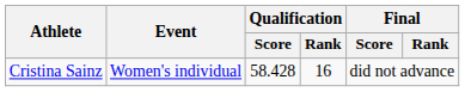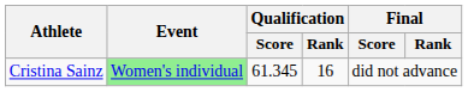 <table class="wikitable" style="text-align:center; font-size:90%">
 <tr>
 <th rowspan=2>Athlete</th>
 <th rowspan=2>Event</th>
 <th colspan=2>Qualification</th>
 <th colspan=2>Final</th>
 </tr>
 <tr style="font-size:95%">
 <th>Score</th>
 <th>Rank</th>
 <th>Score</th>
 <th>Rank</th>
 </tr>
 <tr>
 <td align=left><a href='#'>Cristina Sainz</a></td>
-<td align=left><a href='#'>Women's individual</a></td>
-<td>58.428</td>
+<td align=left style="background: lightgreen;"><a href='#'>Women's individual</a></td>
+<td>61.345</td>
 <td>16</td>
 <td colspan=2>did not advance</td>
 </tr>
 </table>
